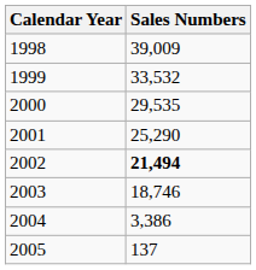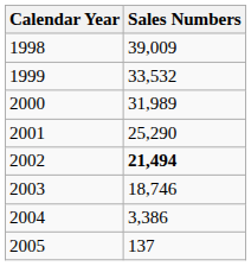 <table class=wikitable>
 <tr>
 <th>Calendar Year</th>
 <th>Sales Numbers</th>
 </tr>
 <tr>
 <td>1998</td>
 <td>39,009</td>
 </tr>
 <tr>
 <td>1999</td>
 <td>33,532</td>
 </tr>
 <tr>
 <td>2000</td>
-<td>29,535</td>
+<td>31,989</td>
 </tr>
 <tr>
 <td>2001</td>
 <td>25,290</td>
 </tr>
 <tr>
 <td>2002</td>
 <td><strong>21,494</strong></td>
 </tr>
 <tr>
 <td>2003</td>
 <td>18,746</td>
 </tr>
 <tr>
 <td>2004</td>
 <td>3,386</td>
 </tr>
 <tr>
 <td>2005</td>
 <td>137</td>
 </tr>
 </table>
